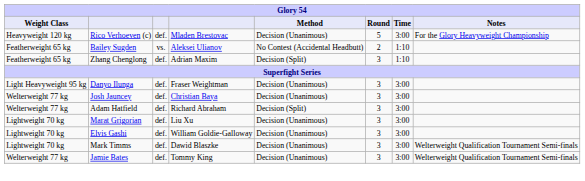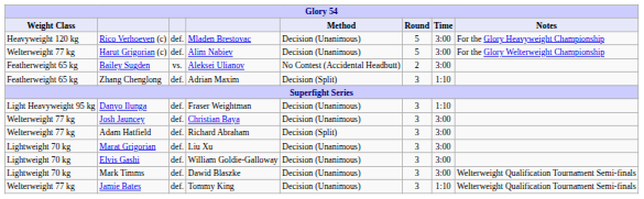 <table class="wikitable" style="font-size: 70%;">
 <tr>
 <th colspan="8" style="background-color: #ccf; color: #000080; text-align: center;"><strong>Glory 54</strong></th>
 </tr>
 <tr>
 <th colspan="1" style="background-color: #E6E8FA; color: #000000; text-align: center;">Weight Class</th>
 <th colspan="1" style="background-color: #E6E8FA; color: #000000; text-align: center;"></th>
 <th colspan="1" style="background-color: #E6E8FA; color: #000000; text-align: center;"></th>
 <th colspan="1" style="background-color: #E6E8FA; color: #000000; text-align: center;"></th>
 <th colspan="1" style="background-color: #E6E8FA; color: #000000; text-align: center;">Method</th>
 <th colspan="1" style="background-color: #E6E8FA; color: #000000; text-align: center;">Round</th>
 <th colspan="1" style="background-color: #E6E8FA; color: #000000; text-align: center;">Time</th>
 <th colspan="1" style="background-color: #E6E8FA; color: #000000; text-align: center;">Notes</th>
 </tr>
 <tr>
 <td>Heavyweight 120 kg</td>
 <td> <a href='#'>Rico Verhoeven</a> (c)</td>
 <td align=center>def.</td>
 <td> <a href='#'>Mladen Brestovac</a></td>
 <td>Decision (Unanimous)</td>
 <td align=center>5</td>
 <td align=center>3:00</td>
 <td>For the <a href='#'>Glory Heavyweight Championship</a></td>
 </tr>
 <tr>
+<td>Welterweight 77 kg</td>
+<td> <a href='#'>Harut Grigorian</a> (c)</td>
+<td align=center>def.</td>
+<td> <a href='#'>Alim Nabiev</a></td>
+<td>Decision (Unanimous)</td>
+<td align=center>5</td>
+<td align=center>3:00</td>
+<td>For the <a href='#'>Glory Welterweight Championship</a></td>
+</tr>
+<tr>
 <td>Featherweight 65 kg</td>
 <td> <a href='#'>Bailey Sugden</a></td>
 <td align=center>vs.</td>
 <td> <a href='#'>Aleksei Ulianov</a></td>
 <td>No Contest (Accidental Headbutt)</td>
 <td align=center>2</td>
-<td align=center>1:10</td>
+<td align=center>3:00</td>
 <td></td>
 </tr>
 <tr>
 <td>Featherweight 65 kg</td>
 <td> Zhang Chenglong</td>
 <td align=center>def.</td>
 <td> Adrian Maxim</td>
 <td>Decision (Split)</td>
 <td align=center>3</td>
 <td align=center>1:10</td>
 <td></td>
 </tr>
 <tr>
 <th colspan="8" style="background-color: #ccf; color: #000080; text-align: center;"><strong>Superfight Series</strong></th>
 </tr>
 <tr>
 <td>Light Heavyweight 95 kg</td>
 <td> <a href='#'>Danyo Ilunga</a></td>
 <td align=center>def.</td>
 <td> Fraser Weightman</td>
 <td>Decision (Unanimous)</td>
 <td align=center>3</td>
-<td align=center>3:00</td>
+<td align=center>1:10</td>
 <td></td>
 </tr>
 <tr>
 <td>Welterweight 77 kg</td>
 <td> <a href='#'>Josh Jauncey</a></td>
 <td align=center>def.</td>
 <td> <a href='#'>Christian Baya</a></td>
 <td>Decision (Unanimous)</td>
 <td align=center>3</td>
 <td align=center>3:00</td>
 <td></td>
 </tr>
 <tr>
 <td>Welterweight 77 kg</td>
 <td> Adam Hatfield</td>
 <td align=center>def.</td>
 <td> Richard Abraham</td>
 <td>Decision (Split)</td>
 <td align=center>3</td>
 <td align=center>3:00</td>
 <td></td>
 </tr>
 <tr>
 <td>Lightweight 70 kg</td>
 <td> <a href='#'>Marat Grigorian</a></td>
 <td align=center>def.</td>
 <td> Liu Xu</td>
 <td>Decision (Unanimous)</td>
 <td align=center>3</td>
 <td align=center>3:00</td>
 <td></td>
 </tr>
 <tr>
 <td>Lightweight 70 kg</td>
 <td> <a href='#'>Elvis Gashi</a></td>
 <td align=center>def.</td>
 <td> William Goldie-Galloway</td>
 <td>Decision (Unanimous)</td>
 <td align=center>3</td>
 <td align=center>3:00</td>
 <td></td>
 </tr>
 <tr>
 <td>Lightweight 70 kg</td>
 <td> Mark Timms</td>
 <td align=center>def.</td>
 <td> Dawid Blaszke</td>
 <td>Decision (Unanimous)</td>
 <td align=center>3</td>
 <td align=center>3:00</td>
 <td>Welterweight Qualification Tournament Semi-finals</td>
 </tr>
 <tr>
 <td>Welterweight 77 kg</td>
 <td> <a href='#'>Jamie Bates</a></td>
 <td align=center>def.</td>
 <td> Tommy King</td>
 <td>Decision (Unanimous)</td>
 <td align=center>3</td>
-<td align=center>3:00</td>
+<td align=center>1:10</td>
 <td>Welterweight Qualification Tournament Semi-finals</td>
 </tr>
 </table>
